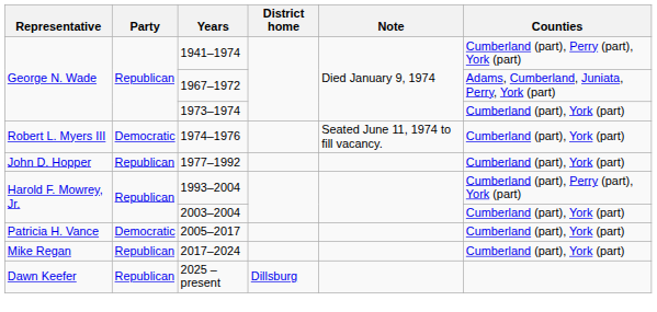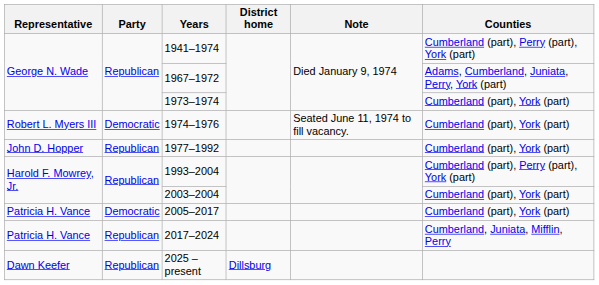 <table class=wikitable>
 <tr valign=bottom>
 <th>Representative</th>
 <th>Party</th>
 <th>Years</th>
 <th>District home</th>
 <th>Note</th>
 <th>Counties</th>
 </tr>
 <tr>
 <td rowspan=3><a href='#'>George N. Wade</a></td>
 <td rowspan=3><a href='#'>Republican</a></td>
 <td>1941–1974</td>
 <td rowspan=3> </td>
 <td rowspan=3>Died January 9, 1974</td>
 <td><a href='#'>Cumberland</a> (part), <a href='#'>Perry</a> (part), <a href='#'>York</a> (part)</td>
 </tr>
 <tr>
 <td>1967–1972</td>
 <td><a href='#'>Adams</a>, <a href='#'>Cumberland</a>, <a href='#'>Juniata</a>, <a href='#'>Perry</a>, <a href='#'>York</a> (part)</td>
 </tr>
 <tr>
 <td>1973–1974</td>
 <td><a href='#'>Cumberland</a> (part), <a href='#'>York</a> (part)</td>
 </tr>
 <tr>
 <td><a href='#'>Robert L. Myers III</a></td>
 <td><a href='#'>Democratic</a></td>
 <td>1974–1976</td>
 <td></td>
 <td>Seated June 11, 1974 to fill vacancy.</td>
 <td><a href='#'>Cumberland</a> (part), <a href='#'>York</a> (part)</td>
 </tr>
 <tr>
 <td><a href='#'>John D. Hopper</a></td>
 <td><a href='#'>Republican</a></td>
 <td>1977–1992</td>
 <td></td>
 <td></td>
 <td><a href='#'>Cumberland</a> (part), <a href='#'>York</a> (part)</td>
 </tr>
 <tr>
 <td rowspan=2><a href='#'>Harold F. Mowrey, Jr.</a></td>
 <td rowspan=2><a href='#'>Republican</a></td>
 <td>1993–2004</td>
 <td rowspan=2> </td>
 <td rowspan=2> </td>
 <td><a href='#'>Cumberland</a> (part), <a href='#'>Perry</a> (part), <a href='#'>York</a> (part)</td>
 </tr>
 <tr>
 <td>2003–2004</td>
 <td><a href='#'>Cumberland</a> (part), <a href='#'>York</a> (part)</td>
 </tr>
 <tr>
 <td><a href='#'>Patricia H. Vance</a></td>
 <td><a href='#'>Democratic</a></td>
 <td>2005–2017</td>
 <td></td>
 <td></td>
 <td><a href='#'>Cumberland</a> (part), <a href='#'>York</a> (part)</td>
 </tr>
 <tr>
-<td><a href='#'>Mike Regan</a></td>
+<td><a href='#'>Patricia H. Vance</a></td>
 <td><a href='#'>Republican</a></td>
 <td>2017–2024</td>
 <td></td>
 <td></td>
-<td><a href='#'>Cumberland</a> (part), <a href='#'>York</a> (part)</td>
+<td><a href='#'>Cumberland</a>, <a href='#'>Juniata</a>, <a href='#'>Mifflin</a>, <a href='#'>Perry</a></td>
 </tr>
 <tr>
 <td><a href='#'>Dawn Keefer</a></td>
 <td><a href='#'>Republican</a></td>
 <td>2025 – present</td>
 <td><a href='#'>Dillsburg</a></td>
 <td></td>
 <td></td>
 </tr>
 </table>
